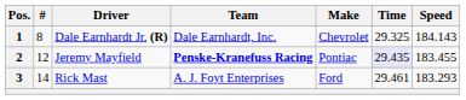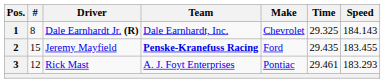 <table class="wikitable" style="font-size:95%">
 <tr>
 <th>Pos.</th>
 <th>#</th>
 <th>Driver</th>
 <th>Team</th>
 <th>Make</th>
 <th>Time</th>
 <th>Speed</th>
 </tr>
 <tr>
 <th>1</th>
 <td>8</td>
 <td><a href='#'>Dale Earnhardt Jr.</a> <strong>(R)</strong></td>
 <td><a href='#'>Dale Earnhardt, Inc.</a></td>
 <td><a href='#'>Chevrolet</a></td>
 <td>29.325</td>
 <td>184.143</td>
 </tr>
 <tr>
 <th>2</th>
-<td>12</td>
+<td>15</td>
 <td><a href='#'>Jeremy Mayfield</a></td>
 <td><strong><a href='#'>Penske-Kranefuss Racing</a></strong></td>
-<td><a href='#'>Pontiac</a></td>
-<td style="background: lavender;">29.435</td>
+<td><a href='#'>Ford</a></td>
+<td>29.435</td>
 <td>183.455</td>
 </tr>
 <tr>
 <th>3</th>
-<td>14</td>
+<td>12</td>
 <td><a href='#'>Rick Mast</a></td>
 <td><a href='#'>A. J. Foyt Enterprises</a></td>
-<td><a href='#'>Ford</a></td>
+<td><a href='#'>Pontiac</a></td>
 <td>29.461</td>
 <td>183.293</td>
 </tr>
 <tr>
 <th colspan="7"></th>
 </tr>
 </table>
